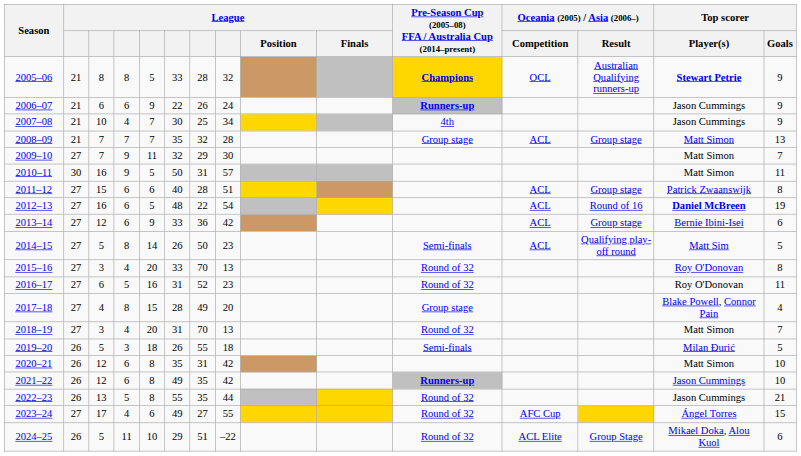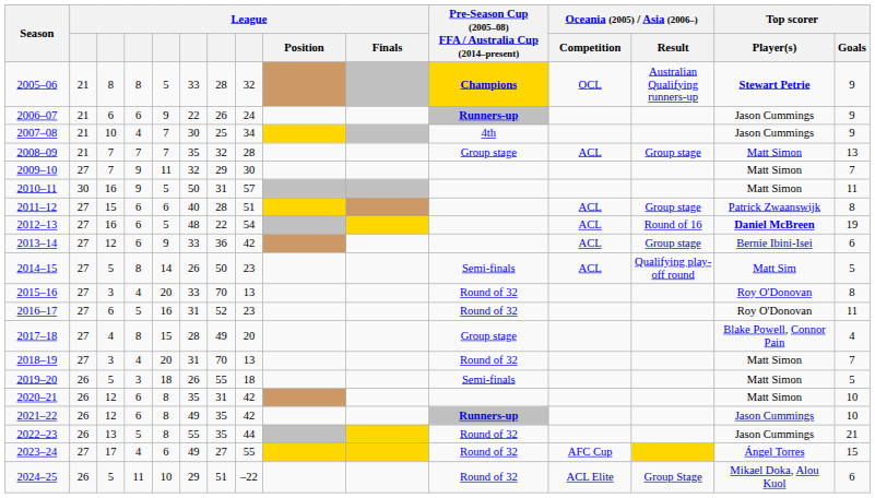 <table class="wikitable sortable" style="text-align:center; width:95%; text-align:center">
 <tr>
 <th rowspan=2 width=7%>Season</th>
 <th colspan=9><a href='#'>League</a></th>
 <th rowspan="2" width=13% scope="col" class="unsortable"><a href='#'>Pre-Season Cup</a><br><small>(2005–08)</small><br><a href='#'>FFA / Australia Cup</a><br><small>(2014–present)</small></th>
 <th colspan=2  class="unsortable"><a href='#'>Oceania</a> <small>(2005)</small> / <a href='#'>Asia</a> <small>(2006–)</small></th>
 <th colspan=2>Top scorer</th>
 </tr>
 <tr>
 <th width=3%></th>
 <th width=3%></th>
 <th width=3%></th>
 <th width=3%></th>
 <th width=3%></th>
 <th width=3%></th>
 <th width=3%></th>
 <th width=9%>Position</th>
 <th width=9%>Finals</th>
 <th width=9%>Competition</th>
 <th width=9%>Result</th>
 <th width=13%>Player(s)</th>
 <th width=3%>Goals</th>
 </tr>
 <tr>
 <td><a href='#'>2005–06</a></td>
 <td>21</td>
 <td>8</td>
 <td>8</td>
 <td>5</td>
 <td>33</td>
 <td>28</td>
 <td>32</td>
 <td bgcolor=#CC9966></td>
 <td bgcolor=silver></td>
 <td bgcolor=gold><strong><a href='#'>Champions</a></strong></td>
 <td><a href='#'>OCL</a></td>
 <td><a href='#'>Australian Qualifying runners-up</a></td>
 <td><strong><a href='#'>Stewart Petrie</a></strong></td>
 <td>9</td>
 </tr>
 <tr>
 <td><a href='#'>2006–07</a></td>
 <td>21</td>
 <td>6</td>
 <td>6</td>
 <td>9</td>
 <td>22</td>
 <td>26</td>
 <td>24</td>
 <td></td>
 <td></td>
 <td bgcolor=silver><strong><a href='#'>Runners-up</a></strong></td>
 <td></td>
 <td></td>
 <td>Jason Cummings</td>
 <td>9</td>
 </tr>
 <tr>
 <td><a href='#'>2007–08</a></td>
 <td>21</td>
 <td>10</td>
 <td>4</td>
 <td>7</td>
 <td>30</td>
 <td>25</td>
 <td>34</td>
 <td bgcolor=gold></td>
 <td bgcolor=silver></td>
 <td><a href='#'>4th</a></td>
 <td></td>
 <td></td>
 <td>Jason Cummings</td>
 <td>9</td>
 </tr>
 <tr>
 <td><a href='#'>2008–09</a></td>
 <td>21</td>
 <td>7</td>
 <td>7</td>
 <td>7</td>
 <td>35</td>
 <td>32</td>
 <td>28</td>
 <td></td>
 <td></td>
 <td><a href='#'>Group stage</a></td>
 <td><a href='#'>ACL</a></td>
 <td><a href='#'>Group stage</a></td>
 <td><a href='#'>Matt Simon</a></td>
 <td>13</td>
 </tr>
 <tr>
 <td><a href='#'>2009–10</a></td>
 <td>27</td>
 <td>7</td>
 <td>9</td>
 <td>11</td>
 <td>32</td>
 <td>29</td>
 <td>30</td>
 <td></td>
 <td></td>
 <td></td>
 <td></td>
 <td></td>
 <td>Matt Simon</td>
 <td>7</td>
 </tr>
 <tr>
 <td><a href='#'>2010–11</a></td>
 <td>30</td>
 <td>16</td>
 <td>9</td>
 <td>5</td>
 <td>50</td>
 <td>31</td>
 <td>57</td>
 <td bgcolor=silver></td>
 <td bgcolor=silver></td>
 <td></td>
 <td></td>
 <td></td>
 <td>Matt Simon</td>
 <td>11</td>
 </tr>
 <tr>
 <td><a href='#'>2011–12</a></td>
 <td>27</td>
 <td>15</td>
 <td>6</td>
 <td>6</td>
 <td>40</td>
 <td>28</td>
 <td>51</td>
 <td bgcolor=gold></td>
 <td bgcolor=#CC9966></td>
 <td></td>
 <td><a href='#'>ACL</a></td>
 <td><a href='#'>Group stage</a></td>
 <td><a href='#'>Patrick Zwaanswijk</a></td>
 <td>8</td>
 </tr>
 <tr>
 <td><a href='#'>2012–13</a></td>
 <td>27</td>
 <td>16</td>
 <td>6</td>
 <td>5</td>
 <td>48</td>
 <td>22</td>
 <td>54</td>
 <td bgcolor=silver></td>
 <td bgcolor=gold></td>
 <td></td>
 <td><a href='#'>ACL</a></td>
 <td><a href='#'>Round of 16</a></td>
 <td><strong><a href='#'>Daniel McBreen</a></strong></td>
 <td>19</td>
 </tr>
 <tr>
 <td><a href='#'>2013–14</a></td>
 <td>27</td>
 <td>12</td>
 <td>6</td>
 <td>9</td>
 <td>33</td>
 <td>36</td>
 <td>42</td>
 <td bgcolor=#CC9966></td>
 <td></td>
 <td></td>
 <td><a href='#'>ACL</a></td>
 <td><a href='#'>Group stage</a></td>
 <td><a href='#'>Bernie Ibini-Isei</a></td>
 <td>6</td>
 </tr>
 <tr>
 <td><a href='#'>2014–15</a></td>
 <td>27</td>
 <td>5</td>
 <td>8</td>
 <td>14</td>
 <td>26</td>
 <td>50</td>
 <td>23</td>
 <td></td>
 <td></td>
 <td><a href='#'>Semi-finals</a></td>
 <td><a href='#'>ACL</a></td>
 <td><a href='#'>Qualifying play-off round</a></td>
 <td><a href='#'>Matt Sim</a></td>
 <td>5</td>
 </tr>
 <tr>
 <td><a href='#'>2015–16</a></td>
 <td>27</td>
 <td>3</td>
 <td>4</td>
 <td>20</td>
 <td>33</td>
 <td>70</td>
 <td>13</td>
 <td></td>
 <td></td>
 <td><a href='#'>Round of 32</a></td>
 <td></td>
 <td></td>
 <td><a href='#'>Roy O'Donovan</a></td>
 <td>8</td>
 </tr>
 <tr>
 <td><a href='#'>2016–17</a></td>
 <td>27</td>
 <td>6</td>
 <td>5</td>
 <td>16</td>
 <td>31</td>
 <td>52</td>
 <td>23</td>
 <td></td>
 <td></td>
 <td><a href='#'>Round of 32</a></td>
 <td></td>
 <td></td>
 <td>Roy O'Donovan</td>
 <td>11</td>
 </tr>
 <tr>
 <td><a href='#'>2017–18</a></td>
 <td>27</td>
 <td>4</td>
 <td>8</td>
 <td>15</td>
 <td>28</td>
 <td>49</td>
 <td>20</td>
 <td></td>
 <td></td>
 <td><a href='#'>Group stage</a></td>
 <td></td>
 <td></td>
 <td><a href='#'>Blake Powell</a>, <a href='#'>Connor Pain</a></td>
 <td>4</td>
 </tr>
 <tr>
 <td><a href='#'>2018–19</a></td>
 <td>27</td>
 <td>3</td>
 <td>4</td>
 <td>20</td>
 <td>31</td>
 <td>70</td>
 <td>13</td>
 <td></td>
 <td></td>
 <td><a href='#'>Round of 32</a></td>
 <td></td>
 <td></td>
 <td>Matt Simon</td>
 <td>7</td>
 </tr>
 <tr>
 <td><a href='#'>2019–20</a></td>
 <td>26</td>
 <td>5</td>
 <td>3</td>
 <td>18</td>
 <td>26</td>
 <td>55</td>
 <td>18</td>
 <td></td>
 <td></td>
 <td><a href='#'>Semi-finals</a></td>
 <td></td>
 <td></td>
-<td><a href='#'>Milan Đurić</a></td>
+<td>Matt Simon</td>
 <td>5</td>
 </tr>
 <tr>
 <td><a href='#'>2020–21</a></td>
 <td>26</td>
 <td>12</td>
 <td>6</td>
 <td>8</td>
 <td>35</td>
 <td>31</td>
 <td>42</td>
 <td bgcolor=#CC9966></td>
 <td></td>
 <td></td>
 <td></td>
 <td></td>
 <td>Matt Simon</td>
 <td>10</td>
 </tr>
 <tr>
 <td><a href='#'>2021–22</a></td>
 <td>26</td>
 <td>12</td>
 <td>6</td>
 <td>8</td>
 <td>49</td>
 <td>35</td>
 <td>42</td>
 <td></td>
 <td></td>
 <td bgcolor=silver><a href='#'><strong>Runners-up</strong></a></td>
 <td></td>
 <td></td>
 <td><a href='#'>Jason Cummings</a></td>
 <td>10</td>
 </tr>
 <tr>
 <td><a href='#'>2022–23</a></td>
 <td>26</td>
 <td>13</td>
 <td>5</td>
 <td>8</td>
 <td>55</td>
 <td>35</td>
 <td>44</td>
 <td bgcolor=silver></td>
 <td bgcolor=gold></td>
 <td><a href='#'>Round of 32</a></td>
 <td></td>
 <td></td>
 <td>Jason Cummings</td>
 <td>21</td>
 </tr>
 <tr>
 <td><a href='#'>2023–24</a></td>
 <td>27</td>
 <td>17</td>
 <td>4</td>
 <td>6</td>
 <td>49</td>
 <td>27</td>
 <td>55</td>
 <td bgcolor=gold></td>
 <td bgcolor=gold></td>
 <td><a href='#'>Round of 32</a></td>
 <td><a href='#'>AFC Cup</a></td>
 <td bgcolor=gold></td>
 <td><a href='#'>Ángel Torres</a></td>
 <td>15</td>
 </tr>
 <tr>
 <td><a href='#'>2024–25</a></td>
 <td>26</td>
 <td>5</td>
 <td>11</td>
 <td>10</td>
 <td>29</td>
 <td>51</td>
 <td>–22</td>
 <td></td>
 <td></td>
 <td><a href='#'>Round of 32</a></td>
 <td><a href='#'>ACL Elite</a></td>
 <td><a href='#'>Group Stage</a></td>
 <td><a href='#'>Mikael Doka</a>, <a href='#'>Alou Kuol</a></td>
 <td>6</td>
 </tr>
 </table>
